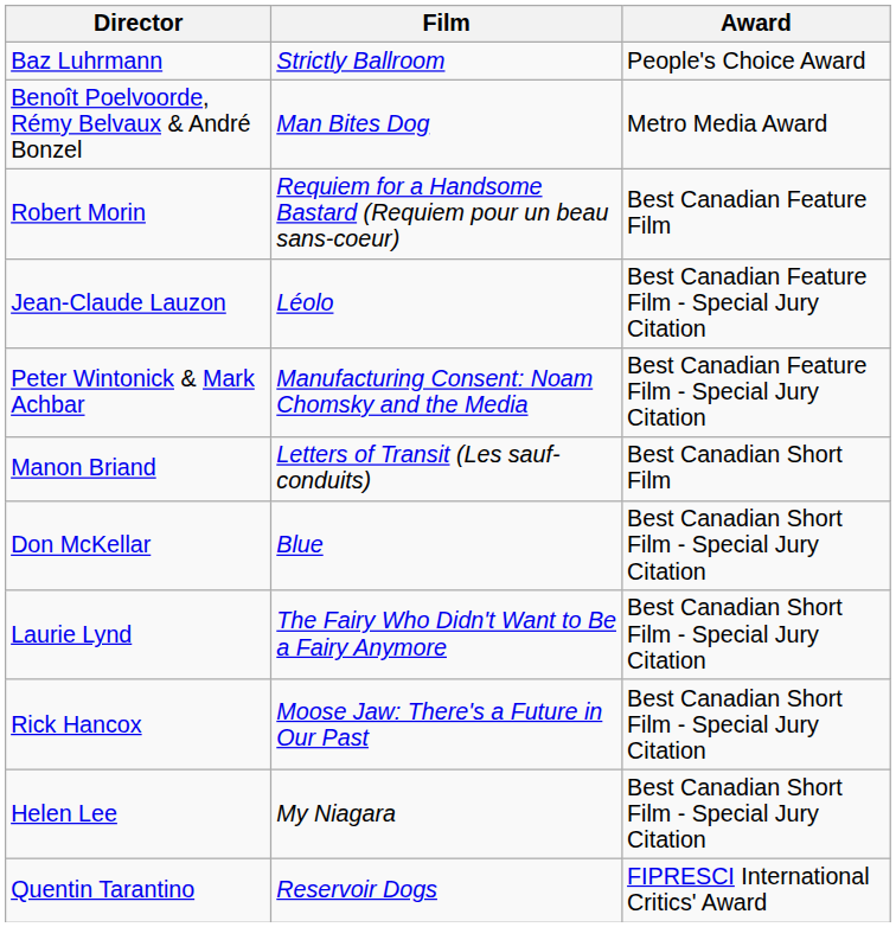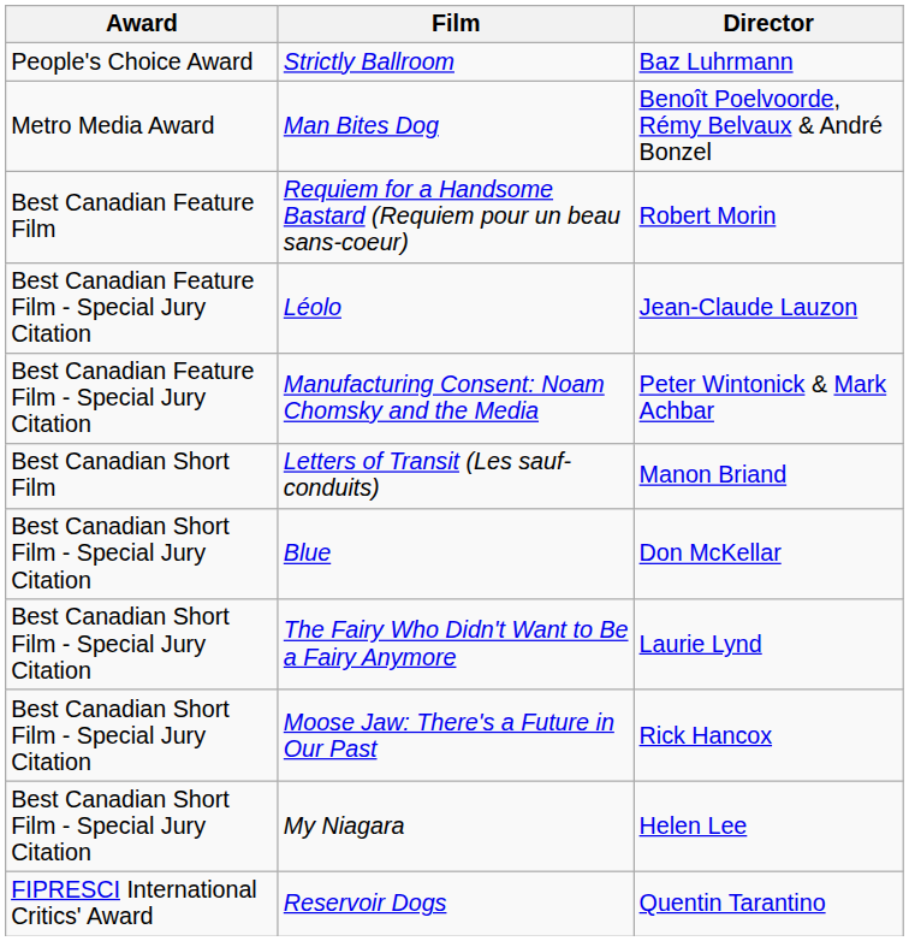 <table class="wikitable">
 <tr>
+<th>Award</th>
+<th>Film</th>
 <th>Director</th>
-<th>Film</th>
-<th>Award</th>
 </tr>
 <tr>
+<td>People's Choice Award</td>
+<td><em><a href='#'>Strictly Ballroom</a></em></td>
 <td><a href='#'>Baz Luhrmann</a></td>
-<td><em><a href='#'>Strictly Ballroom</a></em></td>
-<td>People's Choice Award</td>
 </tr>
 <tr>
+<td>Metro Media Award</td>
+<td><em><a href='#'>Man Bites Dog</a></em></td>
 <td><a href='#'>Benoît Poelvoorde</a>, <a href='#'>Rémy Belvaux</a> & André Bonzel</td>
-<td><em><a href='#'>Man Bites Dog</a></em></td>
-<td>Metro Media Award</td>
 </tr>
 <tr>
+<td>Best Canadian Feature Film</td>
+<td><em><a href='#'>Requiem for a Handsome Bastard</a> (Requiem pour un beau sans-coeur)</em></td>
 <td><a href='#'>Robert Morin</a></td>
-<td><em><a href='#'>Requiem for a Handsome Bastard</a> (Requiem pour un beau sans-coeur)</em></td>
-<td>Best Canadian Feature Film</td>
 </tr>
 <tr>
+<td>Best Canadian Feature Film - Special Jury Citation</td>
+<td><em><a href='#'>Léolo</a></em></td>
 <td><a href='#'>Jean-Claude Lauzon</a></td>
-<td><em><a href='#'>Léolo</a></em></td>
-<td>Best Canadian Feature Film - Special Jury Citation</td>
 </tr>
 <tr>
+<td>Best Canadian Feature Film - Special Jury Citation</td>
+<td><em><a href='#'>Manufacturing Consent: Noam Chomsky and the Media</a></em></td>
 <td><a href='#'>Peter Wintonick</a> & <a href='#'>Mark Achbar</a></td>
-<td><em><a href='#'>Manufacturing Consent: Noam Chomsky and the Media</a></em></td>
-<td>Best Canadian Feature Film - Special Jury Citation</td>
 </tr>
 <tr>
+<td>Best Canadian Short Film</td>
+<td><em><a href='#'>Letters of Transit</a> (Les sauf-conduits)</em></td>
 <td><a href='#'>Manon Briand</a></td>
-<td><em><a href='#'>Letters of Transit</a> (Les sauf-conduits)</em></td>
-<td>Best Canadian Short Film</td>
 </tr>
 <tr>
+<td>Best Canadian Short Film - Special Jury Citation</td>
+<td><em><a href='#'>Blue</a></em></td>
 <td><a href='#'>Don McKellar</a></td>
-<td><em><a href='#'>Blue</a></em></td>
-<td>Best Canadian Short Film - Special Jury Citation</td>
 </tr>
 <tr>
+<td>Best Canadian Short Film - Special Jury Citation</td>
+<td><em><a href='#'>The Fairy Who Didn't Want to Be a Fairy Anymore</a></em></td>
 <td><a href='#'>Laurie Lynd</a></td>
-<td><em><a href='#'>The Fairy Who Didn't Want to Be a Fairy Anymore</a></em></td>
-<td>Best Canadian Short Film - Special Jury Citation</td>
 </tr>
 <tr>
+<td>Best Canadian Short Film - Special Jury Citation</td>
+<td><em><a href='#'>Moose Jaw: There's a Future in Our Past</a></em></td>
 <td><a href='#'>Rick Hancox</a></td>
-<td><em><a href='#'>Moose Jaw: There's a Future in Our Past</a></em></td>
-<td>Best Canadian Short Film - Special Jury Citation</td>
 </tr>
 <tr>
+<td>Best Canadian Short Film - Special Jury Citation</td>
+<td><em>My Niagara</em></td>
 <td><a href='#'>Helen Lee</a></td>
-<td><em>My Niagara</em></td>
-<td>Best Canadian Short Film - Special Jury Citation</td>
 </tr>
 <tr>
+<td><a href='#'>FIPRESCI</a> International Critics' Award</td>
+<td><em><a href='#'>Reservoir Dogs</a></em></td>
 <td><a href='#'>Quentin Tarantino</a></td>
-<td><em><a href='#'>Reservoir Dogs</a></em></td>
-<td><a href='#'>FIPRESCI</a> International Critics' Award</td>
 </tr>
 </table>
